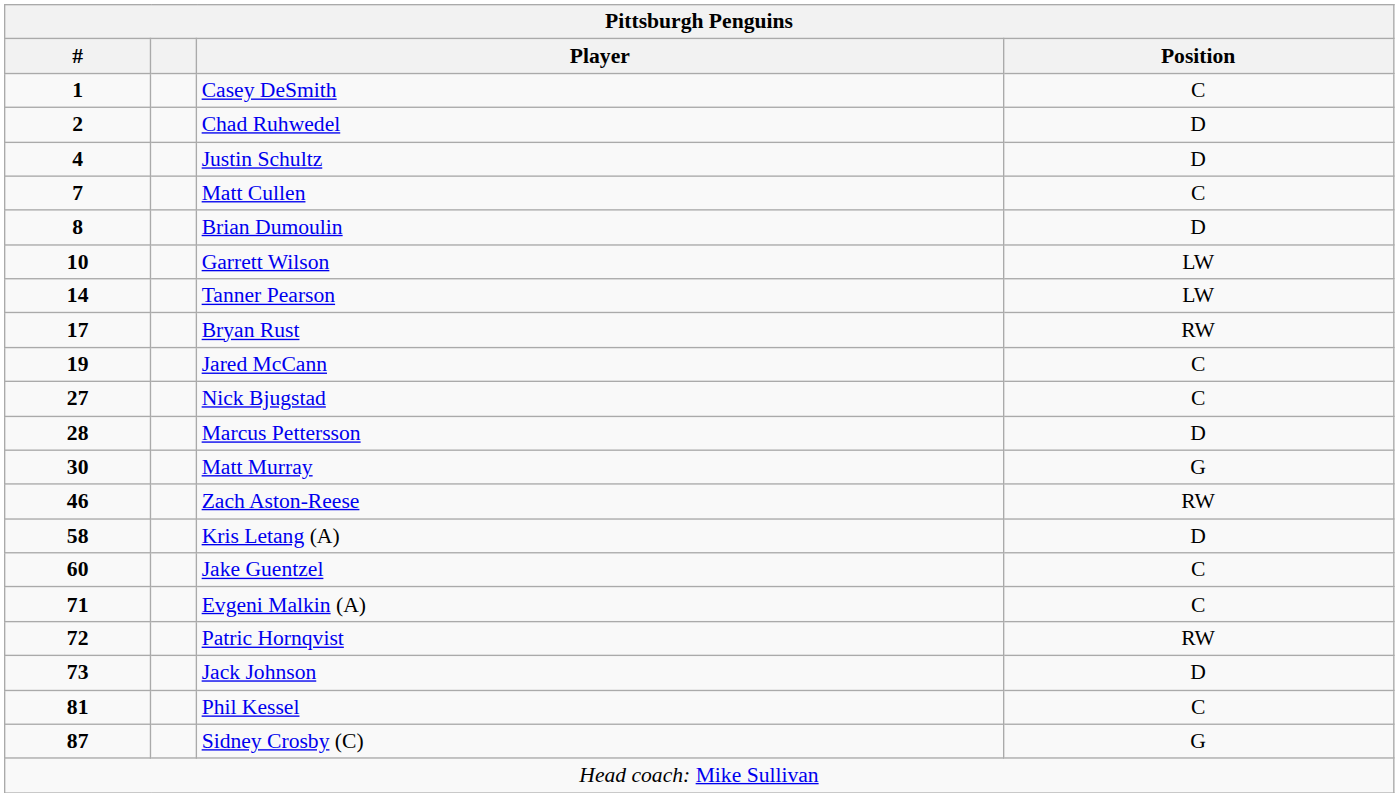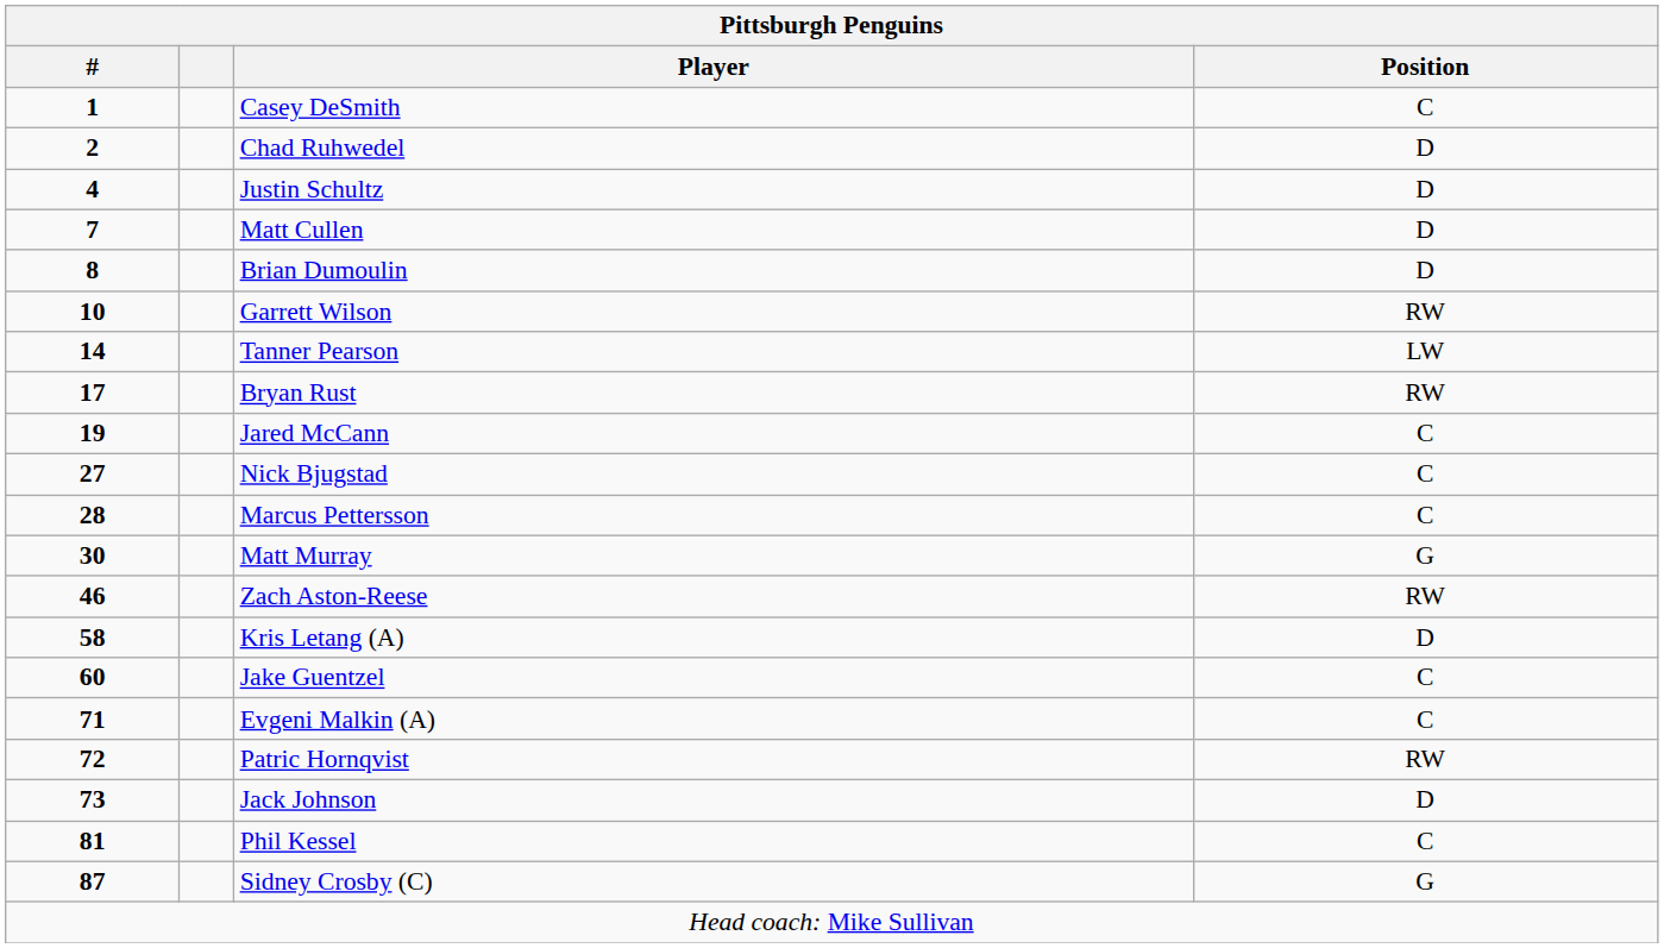 <table class="wikitable" style="width:65%; text-align:center;">
 <tr>
 <th colspan=4>Pittsburgh Penguins</th>
 </tr>
 <tr>
 <th>#</th>
 <th></th>
 <th>Player</th>
 <th>Position</th>
 </tr>
 <tr>
 <td><strong>1</strong></td>
 <td align=center></td>
 <td align=left><a href='#'>Casey DeSmith</a></td>
 <td>C</td>
 </tr>
 <tr>
 <td><strong>2</strong></td>
 <td align=center></td>
 <td align=left><a href='#'>Chad Ruhwedel</a></td>
 <td>D</td>
 </tr>
 <tr>
 <td><strong>4</strong></td>
 <td align=center></td>
 <td align=left><a href='#'>Justin Schultz</a></td>
 <td>D</td>
 </tr>
 <tr>
 <td><strong>7</strong></td>
 <td align=center></td>
 <td align=left><a href='#'>Matt Cullen</a></td>
-<td>C</td>
+<td>D</td>
 </tr>
 <tr>
 <td><strong>8</strong></td>
 <td align=center></td>
 <td align=left><a href='#'>Brian Dumoulin</a></td>
 <td>D</td>
 </tr>
 <tr>
 <td><strong>10</strong></td>
 <td align=center></td>
 <td align=left><a href='#'>Garrett Wilson</a></td>
-<td>LW</td>
+<td>RW</td>
 </tr>
 <tr>
 <td><strong>14</strong></td>
 <td align=center></td>
 <td align=left><a href='#'>Tanner Pearson</a></td>
 <td>LW</td>
 </tr>
 <tr>
 <td><strong>17</strong></td>
 <td align=center></td>
 <td align=left><a href='#'>Bryan Rust</a></td>
 <td>RW</td>
 </tr>
 <tr>
 <td><strong>19</strong></td>
 <td align=center></td>
 <td align=left><a href='#'>Jared McCann</a></td>
 <td>C</td>
 </tr>
 <tr>
 <td><strong>27</strong></td>
 <td align=center></td>
 <td align=left><a href='#'>Nick Bjugstad</a></td>
 <td>C</td>
 </tr>
 <tr>
 <td><strong>28</strong></td>
 <td align=center></td>
 <td align=left><a href='#'>Marcus Pettersson</a></td>
-<td>D</td>
+<td>C</td>
 </tr>
 <tr>
 <td><strong>30</strong></td>
 <td align=center></td>
 <td align=left><a href='#'>Matt Murray</a></td>
 <td>G</td>
 </tr>
 <tr>
 <td><strong>46</strong></td>
 <td align=center></td>
 <td align=left><a href='#'>Zach Aston-Reese</a></td>
 <td>RW</td>
 </tr>
 <tr>
 <td><strong>58</strong></td>
 <td align=center></td>
 <td align=left><a href='#'>Kris Letang</a> (A)</td>
 <td>D</td>
 </tr>
 <tr>
 <td><strong>60</strong></td>
 <td align=center></td>
 <td align=left><a href='#'>Jake Guentzel</a></td>
 <td>C</td>
 </tr>
 <tr>
 <td><strong>71</strong></td>
 <td align=center></td>
 <td align=left><a href='#'>Evgeni Malkin</a> (A)</td>
 <td>C</td>
 </tr>
 <tr>
 <td><strong>72</strong></td>
 <td align=center></td>
 <td align=left><a href='#'>Patric Hornqvist</a></td>
 <td>RW</td>
 </tr>
 <tr>
 <td><strong>73</strong></td>
 <td align=center></td>
 <td align=left><a href='#'>Jack Johnson</a></td>
 <td>D</td>
 </tr>
 <tr>
 <td><strong>81</strong></td>
 <td align=center></td>
 <td align=left><a href='#'>Phil Kessel</a></td>
 <td>C</td>
 </tr>
 <tr>
 <td><strong>87</strong></td>
 <td align=center></td>
 <td align=left><a href='#'>Sidney Crosby</a> (C)</td>
 <td>G</td>
 </tr>
 <tr>
 <td colspan=4><em>Head coach:</em>  <a href='#'>Mike Sullivan</a></td>
 </tr>
 </table>
